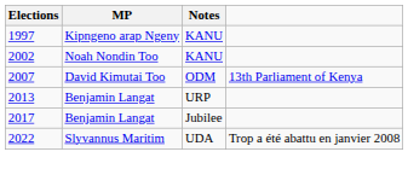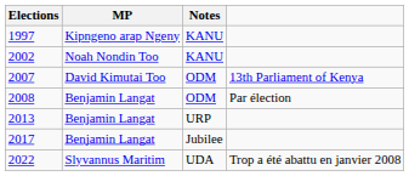 <table class = "wikitable">
 <tr>
 <th>Elections</th>
 <th>MP</th>
 <th>Notes</th>
 </tr>
 <tr>
 <td><a href='#'>1997</a></td>
 <td><a href='#'>Kipngeno arap Ngeny</a></td>
 <td><a href='#'>KANU</a></td>
 <td></td>
 </tr>
 <tr>
 <td><a href='#'>2002</a></td>
 <td><a href='#'>Noah Nondin Too</a></td>
 <td><a href='#'>KANU</a></td>
 <td></td>
 </tr>
 <tr>
 <td><a href='#'>2007</a></td>
 <td><a href='#'>David Kimutai Too</a></td>
 <td><a href='#'>ODM</a></td>
 <td><a href='#'>13th Parliament of Kenya</a></td>
 </tr>
 <tr>
+<td><a href='#'>2008</a></td>
+<td><a href='#'>Benjamin Langat</a></td>
+<td><a href='#'>ODM</a></td>
+<td>Par élection </td>
+</tr>
+<tr>
 <td><a href='#'>2013</a></td>
 <td><a href='#'>Benjamin Langat</a></td>
 <td>URP</td>
 <td></td>
 </tr>
 <tr>
 <td><a href='#'>2017</a></td>
 <td><a href='#'>Benjamin Langat</a></td>
 <td>Jubilee</td>
 <td></td>
 </tr>
 <tr>
 <td><a href='#'>2022</a></td>
 <td><a href='#'>Slyvannus Maritim</a></td>
 <td>UDA</td>
 <td>Trop a été abattu en janvier 2008</td>
 </tr>
 </table>
